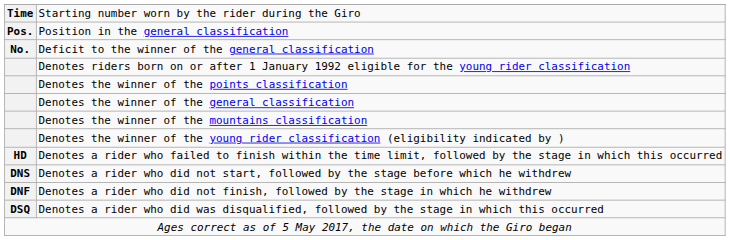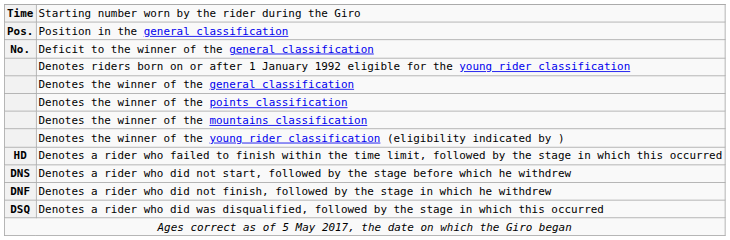 <table class="wikitable">
 <tr>
 </tr>
 <tr>
 <th>Time</th>
 <td>Starting number worn by the rider during the Giro</td>
 </tr>
 <tr>
 <th>Pos.</th>
 <td>Position in the <a href='#'>general classification</a></td>
 </tr>
 <tr>
 <th>No.</th>
 <td>Deficit to the winner of the <a href='#'>general classification</a></td>
 </tr>
 <tr>
 <th></th>
 <td>Denotes riders born on or after 1 January 1992 eligible for the <a href='#'>young rider classification</a></td>
 </tr>
 <tr>
 <th></th>
-<td>Denotes the winner of the <a href='#'>points classification</a></td>
+<td>Denotes the winner of the <a href='#'>general classification</a></td>
 </tr>
 <tr>
 <th></th>
-<td>Denotes the winner of the <a href='#'>general classification</a></td>
+<td>Denotes the winner of the <a href='#'>points classification</a></td>
 </tr>
 <tr>
 <th></th>
 <td>Denotes the winner of the <a href='#'>mountains classification</a></td>
 </tr>
 <tr>
 <th></th>
 <td>Denotes the winner of the <a href='#'>young rider classification</a> (eligibility indicated by )</td>
 </tr>
 <tr>
 <th>HD</th>
 <td>Denotes a rider who failed to finish within the time limit, followed by the stage in which this occurred</td>
 </tr>
 <tr>
 <th>DNS</th>
 <td>Denotes a rider who did not start, followed by the stage before which he withdrew</td>
 </tr>
 <tr>
 <th>DNF</th>
 <td>Denotes a rider who did not finish, followed by the stage in which he withdrew</td>
 </tr>
 <tr>
 <th>DSQ</th>
 <td>Denotes a rider who did was disqualified, followed by the stage in which this occurred</td>
 </tr>
 <tr>
 <td style="text-align:center;" colspan="2"><em>Ages correct as of 5 May 2017, the date on which the Giro began</em></td>
 </tr>
 </table>
